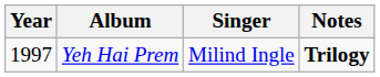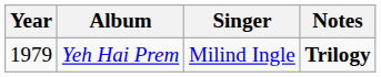 <table class="wikitable">
 <tr>
 <th>Year</th>
 <th>Album</th>
 <th>Singer</th>
 <th>Notes</th>
 </tr>
 <tr>
-<td>1997</td>
+<td>1979</td>
 <td><em><a href='#'>Yeh Hai Prem</a></em></td>
 <td><a href='#'>Milind Ingle</a></td>
 <td><strong>Trilogy</strong></td>
 </tr>
 </table>
